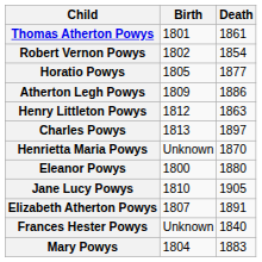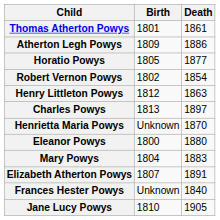 <table class="wikitable">
 <tr>
 <th>Child</th>
 <th>Birth</th>
 <th>Death</th>
 </tr>
 <tr>
 <th><a href='#'>Thomas Atherton Powys</a></th>
 <td>1801</td>
 <td>1861</td>
 </tr>
 <tr>
-<th>Robert Vernon Powys</th>
-<td>1802</td>
-<td>1854</td>
+<th>Atherton Legh Powys</th>
+<td>1809</td>
+<td>1886</td>
 </tr>
 <tr>
 <th>Horatio Powys</th>
 <td>1805</td>
 <td>1877</td>
 </tr>
 <tr>
-<th>Atherton Legh Powys</th>
-<td>1809</td>
-<td>1886</td>
+<th>Robert Vernon Powys</th>
+<td>1802</td>
+<td>1854</td>
 </tr>
 <tr>
 <th>Henry Littleton Powys</th>
 <td>1812</td>
 <td>1863</td>
 </tr>
 <tr>
 <th>Charles Powys</th>
 <td>1813</td>
 <td>1897</td>
 </tr>
 <tr>
 <th>Henrietta Maria Powys</th>
 <td>Unknown</td>
 <td>1870</td>
 </tr>
 <tr>
 <th>Eleanor Powys</th>
 <td>1800</td>
 <td>1880</td>
 </tr>
 <tr>
-<th>Jane Lucy Powys</th>
-<td>1810</td>
-<td>1905</td>
+<th>Mary Powys</th>
+<td>1804</td>
+<td>1883</td>
 </tr>
 <tr>
 <th>Elizabeth Atherton Powys</th>
 <td>1807</td>
 <td>1891</td>
 </tr>
 <tr>
 <th>Frances Hester Powys</th>
 <td>Unknown</td>
 <td>1840</td>
 </tr>
 <tr>
-<th>Mary Powys</th>
-<td>1804</td>
-<td>1883</td>
+<th>Jane Lucy Powys</th>
+<td>1810</td>
+<td>1905</td>
 </tr>
 </table>
